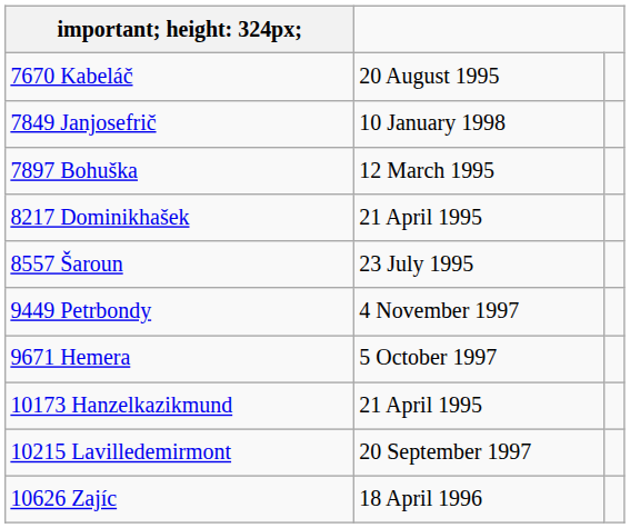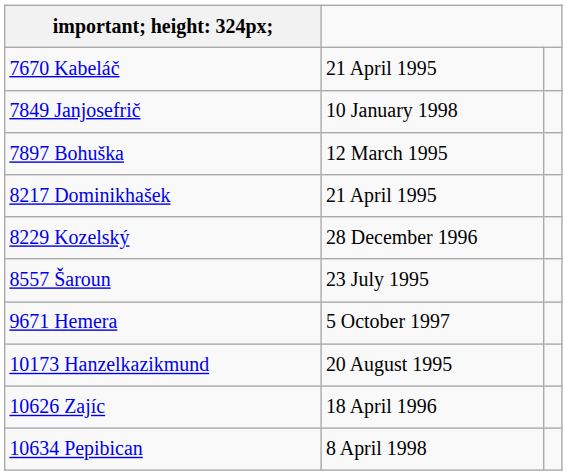 <table class="wikitable" style="font-size: 89%; float: left; width: 28em; margin-right: 1em; line-height: 1.65em">
 <tr>
 <th>important; height: 324px;</th>
 </tr>
 <tr>
 <td><a href='#'>7670 Kabeláč</a></td>
-<td>20 August 1995</td>
+<td>21 April 1995</td>
 <td></td>
 </tr>
 <tr>
 <td><a href='#'>7849 Janjosefrič</a></td>
 <td>10 January 1998</td>
 <td> </td>
 </tr>
 <tr>
 <td><a href='#'>7897 Bohuška</a></td>
 <td>12 March 1995</td>
 <td></td>
 </tr>
 <tr>
 <td><a href='#'>8217 Dominikhašek</a></td>
 <td>21 April 1995</td>
 <td> </td>
 </tr>
 <tr>
+<td><a href='#'>8229 Kozelský</a></td>
+<td>28 December 1996</td>
+<td> </td>
+</tr>
+<tr>
 <td><a href='#'>8557 Šaroun</a></td>
 <td>23 July 1995</td>
-<td></td>
-</tr>
-<tr>
-<td><a href='#'>9449 Petrbondy</a></td>
-<td>4 November 1997</td>
 <td></td>
 </tr>
 <tr>
 <td><a href='#'>9671 Hemera</a></td>
 <td>5 October 1997</td>
 <td></td>
 </tr>
 <tr>
 <td><a href='#'>10173 Hanzelkazikmund</a></td>
-<td>21 April 1995</td>
+<td>20 August 1995</td>
 <td> </td>
-</tr>
-<tr>
-<td><a href='#'>10215 Lavilledemirmont</a></td>
-<td>20 September 1997</td>
-<td></td>
 </tr>
 <tr>
 <td><a href='#'>10626 Zajíc</a></td>
 <td>18 April 1996</td>
 <td></td>
 </tr>
+<tr>
+<td><a href='#'>10634 Pepibican</a></td>
+<td>8 April 1998</td>
+<td></td>
+</tr>
 </table>
